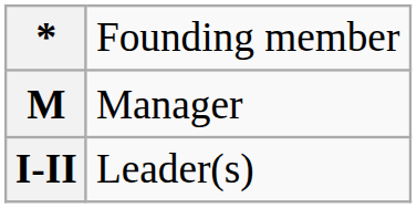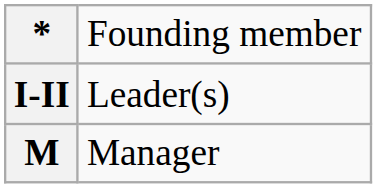 <table class="wikitable">
 <tr>
 <th>*</th>
 <td>Founding member</td>
 </tr>
 <tr>
+<th>I-II</th>
+<td>Leader(s)</td>
+</tr>
+<tr>
 <th><strong>M</strong></th>
 <td>Manager</td>
 </tr>
-<tr>
-<th>I-II</th>
-<td>Leader(s)</td>
-</tr>
 </table>
